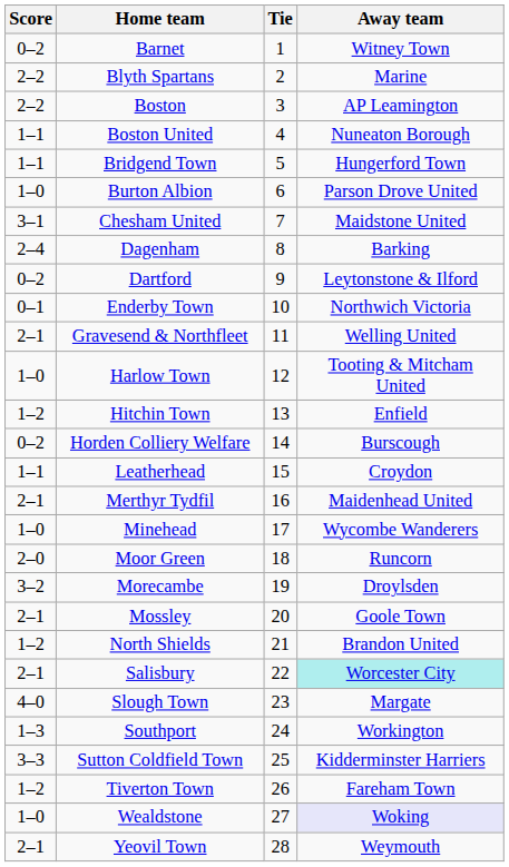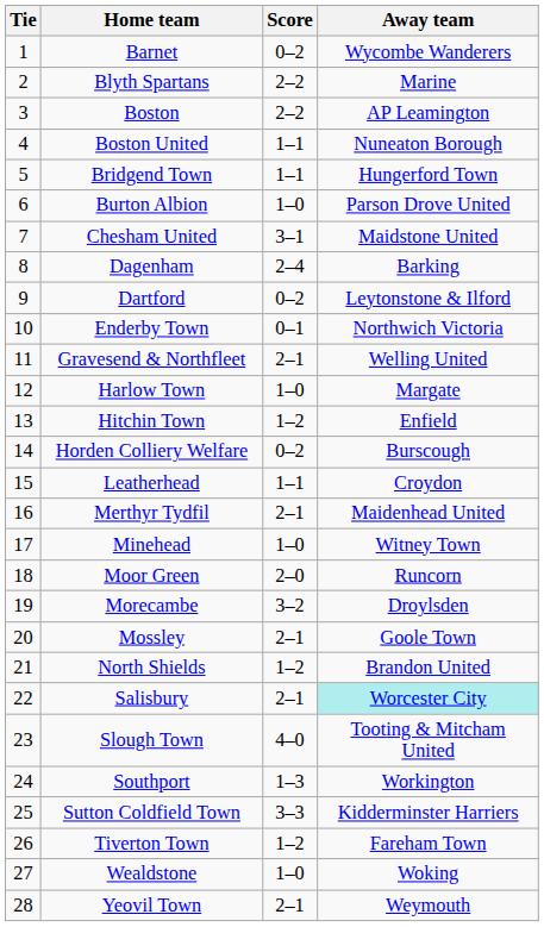 <table class="wikitable" style="text-align:center;">
 <tr>
+<th width=20>Tie</th>
+<th width=175>Home team</th>
 <th width=20>Score</th>
-<th width=175>Home team</th>
-<th width=20>Tie</th>
 <th width=175>Away team</th>
 </tr>
 <tr>
+<td>1</td>
+<td><a href='#'>Barnet</a></td>
 <td>0–2</td>
-<td><a href='#'>Barnet</a></td>
-<td>1</td>
+<td><a href='#'>Wycombe Wanderers</a></td>
+</tr>
+<tr>
+<td>2</td>
+<td><a href='#'>Blyth Spartans</a></td>
+<td>2–2</td>
+<td><a href='#'>Marine</a></td>
+</tr>
+<tr>
+<td>3</td>
+<td><a href='#'>Boston</a></td>
+<td>2–2</td>
+<td><a href='#'>AP Leamington</a></td>
+</tr>
+<tr>
+<td>4</td>
+<td><a href='#'>Boston United</a></td>
+<td>1–1</td>
+<td><a href='#'>Nuneaton Borough</a></td>
+</tr>
+<tr>
+<td>5</td>
+<td><a href='#'>Bridgend Town</a></td>
+<td>1–1</td>
+<td><a href='#'>Hungerford Town</a></td>
+</tr>
+<tr>
+<td>6</td>
+<td><a href='#'>Burton Albion</a></td>
+<td>1–0</td>
+<td><a href='#'>Parson Drove United</a></td>
+</tr>
+<tr>
+<td>7</td>
+<td><a href='#'>Chesham United</a></td>
+<td>3–1</td>
+<td><a href='#'>Maidstone United</a></td>
+</tr>
+<tr>
+<td>8</td>
+<td><a href='#'>Dagenham</a></td>
+<td>2–4</td>
+<td><a href='#'>Barking</a></td>
+</tr>
+<tr>
+<td>9</td>
+<td><a href='#'>Dartford</a></td>
+<td>0–2</td>
+<td><a href='#'>Leytonstone & Ilford</a></td>
+</tr>
+<tr>
+<td>10</td>
+<td><a href='#'>Enderby Town</a></td>
+<td>0–1</td>
+<td><a href='#'>Northwich Victoria</a></td>
+</tr>
+<tr>
+<td>11</td>
+<td><a href='#'>Gravesend & Northfleet</a></td>
+<td>2–1</td>
+<td><a href='#'>Welling United</a></td>
+</tr>
+<tr>
+<td>12</td>
+<td><a href='#'>Harlow Town</a></td>
+<td>1–0</td>
+<td><a href='#'>Margate</a></td>
+</tr>
+<tr>
+<td>13</td>
+<td><a href='#'>Hitchin Town</a></td>
+<td>1–2</td>
+<td><a href='#'>Enfield</a></td>
+</tr>
+<tr>
+<td>14</td>
+<td><a href='#'>Horden Colliery Welfare</a></td>
+<td>0–2</td>
+<td><a href='#'>Burscough</a></td>
+</tr>
+<tr>
+<td>15</td>
+<td><a href='#'>Leatherhead</a></td>
+<td>1–1</td>
+<td><a href='#'>Croydon</a></td>
+</tr>
+<tr>
+<td>16</td>
+<td><a href='#'>Merthyr Tydfil</a></td>
+<td>2–1</td>
+<td><a href='#'>Maidenhead United</a></td>
+</tr>
+<tr>
+<td>17</td>
+<td><a href='#'>Minehead</a></td>
+<td>1–0</td>
 <td><a href='#'>Witney Town</a></td>
 </tr>
 <tr>
-<td>2–2</td>
-<td><a href='#'>Blyth Spartans</a></td>
-<td>2</td>
-<td><a href='#'>Marine</a></td>
+<td>18</td>
+<td><a href='#'>Moor Green</a></td>
+<td>2–0</td>
+<td><a href='#'>Runcorn</a></td>
 </tr>
 <tr>
-<td>2–2</td>
-<td><a href='#'>Boston</a></td>
-<td>3</td>
-<td><a href='#'>AP Leamington</a></td>
+<td>19</td>
+<td><a href='#'>Morecambe</a></td>
+<td>3–2</td>
+<td><a href='#'>Droylsden</a></td>
 </tr>
 <tr>
-<td>1–1</td>
-<td><a href='#'>Boston United</a></td>
-<td>4</td>
-<td><a href='#'>Nuneaton Borough</a></td>
+<td>20</td>
+<td><a href='#'>Mossley</a></td>
+<td>2–1</td>
+<td><a href='#'>Goole Town</a></td>
 </tr>
 <tr>
-<td>1–1</td>
-<td><a href='#'>Bridgend Town</a></td>
-<td>5</td>
-<td><a href='#'>Hungerford Town</a></td>
+<td>21</td>
+<td><a href='#'>North Shields</a></td>
+<td>1–2</td>
+<td><a href='#'>Brandon United</a></td>
 </tr>
 <tr>
-<td>1–0</td>
-<td><a href='#'>Burton Albion</a></td>
-<td>6</td>
-<td><a href='#'>Parson Drove United</a></td>
+<td>22</td>
+<td><a href='#'>Salisbury</a></td>
+<td>2–1</td>
+<td style="background: paleturquoise;"><a href='#'>Worcester City</a></td>
 </tr>
 <tr>
-<td>3–1</td>
-<td><a href='#'>Chesham United</a></td>
-<td>7</td>
-<td><a href='#'>Maidstone United</a></td>
-</tr>
-<tr>
-<td>2–4</td>
-<td><a href='#'>Dagenham</a></td>
-<td>8</td>
-<td><a href='#'>Barking</a></td>
-</tr>
-<tr>
-<td>0–2</td>
-<td><a href='#'>Dartford</a></td>
-<td>9</td>
-<td><a href='#'>Leytonstone & Ilford</a></td>
-</tr>
-<tr>
-<td>0–1</td>
-<td><a href='#'>Enderby Town</a></td>
-<td>10</td>
-<td><a href='#'>Northwich Victoria</a></td>
-</tr>
-<tr>
-<td>2–1</td>
-<td><a href='#'>Gravesend & Northfleet</a></td>
-<td>11</td>
-<td><a href='#'>Welling United</a></td>
-</tr>
-<tr>
-<td>1–0</td>
-<td><a href='#'>Harlow Town</a></td>
-<td>12</td>
+<td>23</td>
+<td><a href='#'>Slough Town</a></td>
+<td>4–0</td>
 <td><a href='#'>Tooting & Mitcham United</a></td>
 </tr>
 <tr>
-<td>1–2</td>
-<td><a href='#'>Hitchin Town</a></td>
-<td>13</td>
-<td><a href='#'>Enfield</a></td>
-</tr>
-<tr>
-<td>0–2</td>
-<td><a href='#'>Horden Colliery Welfare</a></td>
-<td>14</td>
-<td><a href='#'>Burscough</a></td>
-</tr>
-<tr>
-<td>1–1</td>
-<td><a href='#'>Leatherhead</a></td>
-<td>15</td>
-<td><a href='#'>Croydon</a></td>
-</tr>
-<tr>
-<td>2–1</td>
-<td><a href='#'>Merthyr Tydfil</a></td>
-<td>16</td>
-<td><a href='#'>Maidenhead United</a></td>
-</tr>
-<tr>
-<td>1–0</td>
-<td><a href='#'>Minehead</a></td>
-<td>17</td>
-<td><a href='#'>Wycombe Wanderers</a></td>
-</tr>
-<tr>
-<td>2–0</td>
-<td><a href='#'>Moor Green</a></td>
-<td>18</td>
-<td><a href='#'>Runcorn</a></td>
-</tr>
-<tr>
-<td>3–2</td>
-<td><a href='#'>Morecambe</a></td>
-<td>19</td>
-<td><a href='#'>Droylsden</a></td>
-</tr>
-<tr>
-<td>2–1</td>
-<td><a href='#'>Mossley</a></td>
-<td>20</td>
-<td><a href='#'>Goole Town</a></td>
-</tr>
-<tr>
-<td>1–2</td>
-<td><a href='#'>North Shields</a></td>
-<td>21</td>
-<td><a href='#'>Brandon United</a></td>
-</tr>
-<tr>
-<td>2–1</td>
-<td><a href='#'>Salisbury</a></td>
-<td>22</td>
-<td style="background: paleturquoise;"><a href='#'>Worcester City</a></td>
-</tr>
-<tr>
-<td>4–0</td>
-<td><a href='#'>Slough Town</a></td>
-<td>23</td>
-<td><a href='#'>Margate</a></td>
-</tr>
-<tr>
+<td>24</td>
+<td><a href='#'>Southport</a></td>
 <td>1–3</td>
-<td><a href='#'>Southport</a></td>
-<td>24</td>
 <td><a href='#'>Workington</a></td>
 </tr>
 <tr>
+<td>25</td>
+<td><a href='#'>Sutton Coldfield Town</a></td>
 <td>3–3</td>
-<td><a href='#'>Sutton Coldfield Town</a></td>
-<td>25</td>
 <td><a href='#'>Kidderminster Harriers</a></td>
 </tr>
 <tr>
+<td>26</td>
+<td><a href='#'>Tiverton Town</a></td>
 <td>1–2</td>
-<td><a href='#'>Tiverton Town</a></td>
-<td>26</td>
 <td><a href='#'>Fareham Town</a></td>
 </tr>
 <tr>
+<td>27</td>
+<td><a href='#'>Wealdstone</a></td>
 <td>1–0</td>
-<td><a href='#'>Wealdstone</a></td>
-<td>27</td>
-<td style="background: lavender;"><a href='#'>Woking</a></td>
+<td><a href='#'>Woking</a></td>
 </tr>
 <tr>
+<td>28</td>
+<td><a href='#'>Yeovil Town</a></td>
 <td>2–1</td>
-<td><a href='#'>Yeovil Town</a></td>
-<td>28</td>
 <td><a href='#'>Weymouth</a></td>
 </tr>
 </table>
